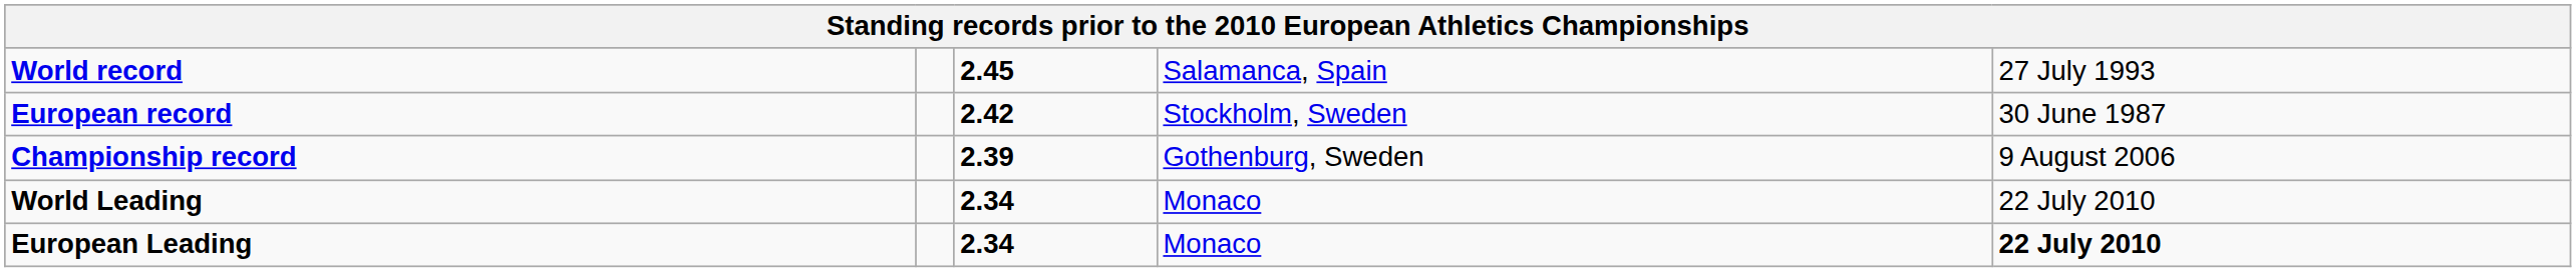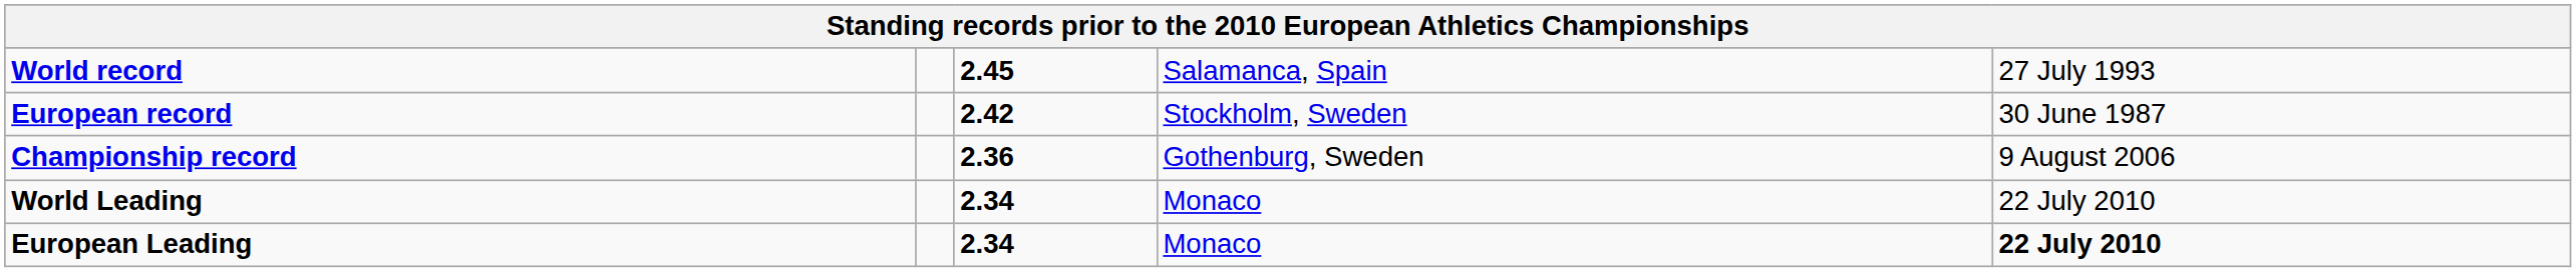 <table class="wikitable" width=75%>
 <tr>
 <th colspan="5">Standing records prior to the 2010 European Athletics Championships</th>
 </tr>
 <tr>
 <td><strong><a href='#'>World record</a></strong></td>
 <td></td>
 <td><strong>2.45</strong></td>
 <td><a href='#'>Salamanca</a>, <a href='#'>Spain</a></td>
 <td>27 July 1993</td>
 </tr>
 <tr>
 <td><strong><a href='#'>European record</a></strong></td>
 <td></td>
 <td><strong>2.42</strong></td>
 <td><a href='#'>Stockholm</a>, <a href='#'>Sweden</a></td>
 <td>30 June 1987</td>
 </tr>
 <tr>
 <td><strong><a href='#'>Championship record</a></strong></td>
 <td></td>
-<td><strong>2.39</strong></td>
+<td><strong>2.36</strong></td>
 <td><a href='#'>Gothenburg</a>, Sweden</td>
 <td>9 August 2006</td>
 </tr>
 <tr>
 <td><strong>World Leading</strong></td>
 <td></td>
 <td><strong>2.34</strong></td>
 <td><a href='#'>Monaco</a></td>
 <td>22 July 2010</td>
 </tr>
 <tr>
 <td><strong>European Leading</strong></td>
 <td></td>
 <td><strong>2.34</strong></td>
 <td><a href='#'>Monaco</a></td>
 <td><strong>22 July 2010</strong></td>
 </tr>
 </table>
